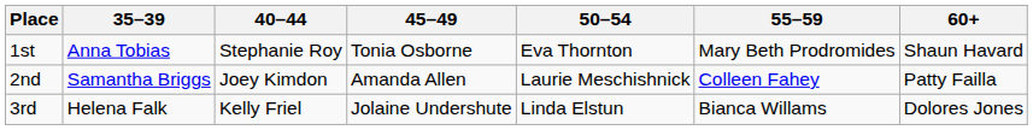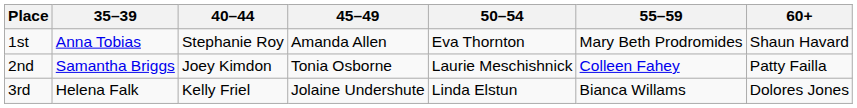 <table class="wikitable">
 <tr>
 <th>Place</th>
 <th>35–39</th>
 <th>40–44</th>
 <th>45–49</th>
 <th>50–54</th>
 <th>55–59</th>
 <th>60+</th>
 </tr>
 <tr>
 <td>1st</td>
 <td><a href='#'>Anna Tobias</a></td>
 <td>Stephanie Roy</td>
-<td>Tonia Osborne</td>
+<td>Amanda Allen</td>
 <td>Eva Thornton</td>
 <td>Mary Beth Prodromides</td>
 <td>Shaun Havard</td>
 </tr>
 <tr>
 <td>2nd</td>
 <td><a href='#'>Samantha Briggs</a></td>
 <td>Joey Kimdon</td>
-<td>Amanda Allen</td>
+<td>Tonia Osborne</td>
 <td>Laurie Meschishnick</td>
 <td><a href='#'>Colleen Fahey</a></td>
 <td>Patty Failla</td>
 </tr>
 <tr>
 <td>3rd</td>
 <td>Helena Falk</td>
 <td>Kelly Friel</td>
 <td>Jolaine Undershute</td>
 <td>Linda Elstun</td>
 <td>Bianca Willams</td>
 <td>Dolores Jones</td>
 </tr>
 </table>
